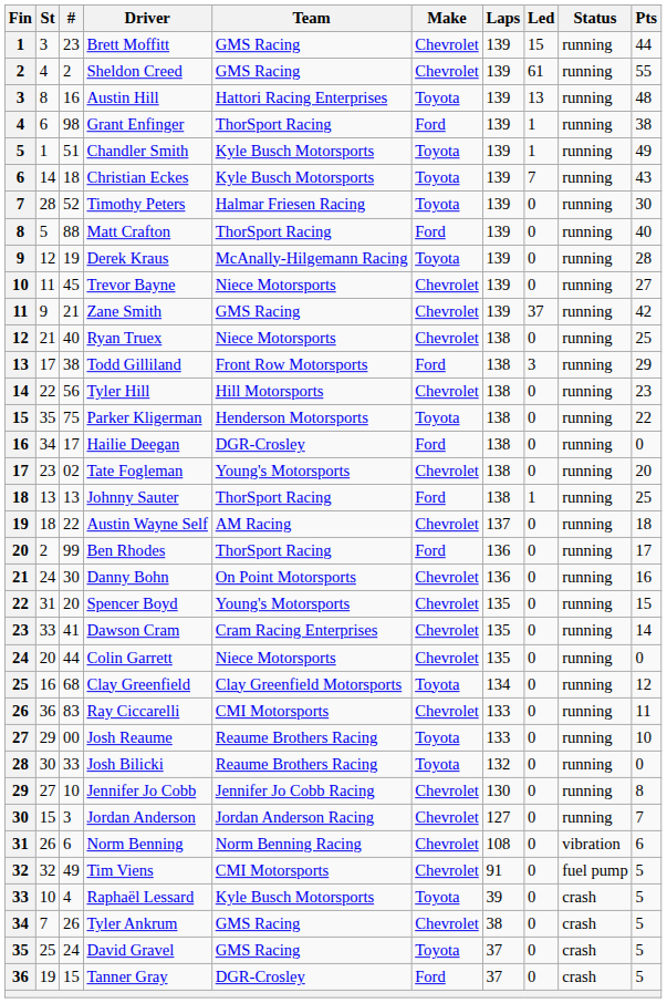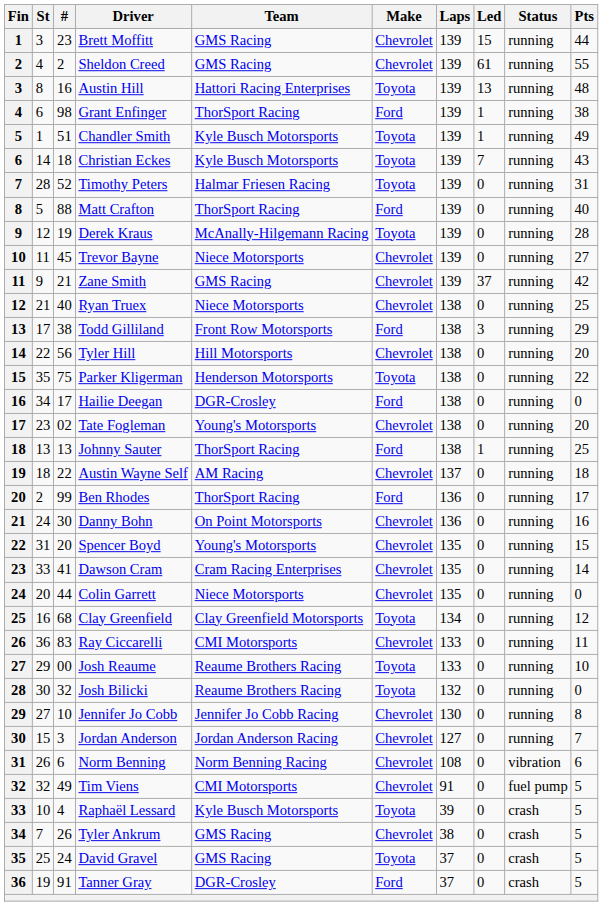 <table class="wikitable" style="font-size:95%">
 <tr>
 <th>Fin</th>
 <th>St</th>
 <th>#</th>
 <th>Driver</th>
 <th>Team</th>
 <th>Make</th>
 <th>Laps</th>
 <th>Led</th>
 <th>Status</th>
 <th>Pts</th>
 </tr>
 <tr>
 <th>1</th>
 <td>3</td>
 <td>23</td>
 <td><a href='#'>Brett Moffitt</a></td>
 <td><a href='#'>GMS Racing</a></td>
 <td><a href='#'>Chevrolet</a></td>
 <td>139</td>
 <td>15</td>
 <td>running</td>
 <td>44</td>
 </tr>
 <tr>
 <th>2</th>
 <td>4</td>
 <td>2</td>
 <td><a href='#'>Sheldon Creed</a></td>
 <td><a href='#'>GMS Racing</a></td>
 <td><a href='#'>Chevrolet</a></td>
 <td>139</td>
 <td>61</td>
 <td>running</td>
 <td>55</td>
 </tr>
 <tr>
 <th>3</th>
 <td>8</td>
 <td>16</td>
 <td><a href='#'>Austin Hill</a></td>
 <td><a href='#'>Hattori Racing Enterprises</a></td>
 <td><a href='#'>Toyota</a></td>
 <td>139</td>
 <td>13</td>
 <td>running</td>
 <td>48</td>
 </tr>
 <tr>
 <th>4</th>
 <td>6</td>
 <td>98</td>
 <td><a href='#'>Grant Enfinger</a></td>
 <td><a href='#'>ThorSport Racing</a></td>
 <td><a href='#'>Ford</a></td>
 <td>139</td>
 <td>1</td>
 <td>running</td>
 <td>38</td>
 </tr>
 <tr>
 <th>5</th>
 <td>1</td>
 <td>51</td>
 <td><a href='#'>Chandler Smith</a></td>
 <td><a href='#'>Kyle Busch Motorsports</a></td>
 <td><a href='#'>Toyota</a></td>
 <td>139</td>
 <td>1</td>
 <td>running</td>
 <td>49</td>
 </tr>
 <tr>
 <th>6</th>
 <td>14</td>
 <td>18</td>
 <td><a href='#'>Christian Eckes</a></td>
 <td><a href='#'>Kyle Busch Motorsports</a></td>
 <td><a href='#'>Toyota</a></td>
 <td>139</td>
 <td>7</td>
 <td>running</td>
 <td>43</td>
 </tr>
 <tr>
 <th>7</th>
 <td>28</td>
 <td>52</td>
 <td><a href='#'>Timothy Peters</a></td>
 <td><a href='#'>Halmar Friesen Racing</a></td>
 <td><a href='#'>Toyota</a></td>
 <td>139</td>
 <td>0</td>
 <td>running</td>
-<td>30</td>
+<td>31</td>
 </tr>
 <tr>
 <th>8</th>
 <td>5</td>
 <td>88</td>
 <td><a href='#'>Matt Crafton</a></td>
 <td><a href='#'>ThorSport Racing</a></td>
 <td><a href='#'>Ford</a></td>
 <td>139</td>
 <td>0</td>
 <td>running</td>
 <td>40</td>
 </tr>
 <tr>
 <th>9</th>
 <td>12</td>
 <td>19</td>
 <td><a href='#'>Derek Kraus</a></td>
 <td><a href='#'>McAnally-Hilgemann Racing</a></td>
 <td><a href='#'>Toyota</a></td>
 <td>139</td>
 <td>0</td>
 <td>running</td>
 <td>28</td>
 </tr>
 <tr>
 <th>10</th>
 <td>11</td>
 <td>45</td>
 <td><a href='#'>Trevor Bayne</a></td>
 <td><a href='#'>Niece Motorsports</a></td>
 <td><a href='#'>Chevrolet</a></td>
 <td>139</td>
 <td>0</td>
 <td>running</td>
 <td>27</td>
 </tr>
 <tr>
 <th>11</th>
 <td>9</td>
 <td>21</td>
 <td><a href='#'>Zane Smith</a></td>
 <td><a href='#'>GMS Racing</a></td>
 <td><a href='#'>Chevrolet</a></td>
 <td>139</td>
 <td>37</td>
 <td>running</td>
 <td>42</td>
 </tr>
 <tr>
 <th>12</th>
 <td>21</td>
 <td>40</td>
 <td><a href='#'>Ryan Truex</a></td>
 <td><a href='#'>Niece Motorsports</a></td>
 <td><a href='#'>Chevrolet</a></td>
 <td>138</td>
 <td>0</td>
 <td>running</td>
 <td>25</td>
 </tr>
 <tr>
 <th>13</th>
 <td>17</td>
 <td>38</td>
 <td><a href='#'>Todd Gilliland</a></td>
 <td><a href='#'>Front Row Motorsports</a></td>
 <td><a href='#'>Ford</a></td>
 <td>138</td>
 <td>3</td>
 <td>running</td>
 <td>29</td>
 </tr>
 <tr>
 <th>14</th>
 <td>22</td>
 <td>56</td>
 <td><a href='#'>Tyler Hill</a></td>
 <td><a href='#'>Hill Motorsports</a></td>
 <td><a href='#'>Chevrolet</a></td>
 <td>138</td>
 <td>0</td>
 <td>running</td>
-<td>23</td>
+<td>20</td>
 </tr>
 <tr>
 <th>15</th>
 <td>35</td>
 <td>75</td>
 <td><a href='#'>Parker Kligerman</a></td>
 <td><a href='#'>Henderson Motorsports</a></td>
 <td><a href='#'>Toyota</a></td>
 <td>138</td>
 <td>0</td>
 <td>running</td>
 <td>22</td>
 </tr>
 <tr>
 <th>16</th>
 <td>34</td>
 <td>17</td>
 <td><a href='#'>Hailie Deegan</a></td>
 <td><a href='#'>DGR-Crosley</a></td>
 <td><a href='#'>Ford</a></td>
 <td>138</td>
 <td>0</td>
 <td>running</td>
 <td>0</td>
 </tr>
 <tr>
 <th>17</th>
 <td>23</td>
 <td>02</td>
 <td><a href='#'>Tate Fogleman</a></td>
 <td><a href='#'>Young's Motorsports</a></td>
 <td><a href='#'>Chevrolet</a></td>
 <td>138</td>
 <td>0</td>
 <td>running</td>
 <td>20</td>
 </tr>
 <tr>
 <th>18</th>
 <td>13</td>
 <td>13</td>
 <td><a href='#'>Johnny Sauter</a></td>
 <td><a href='#'>ThorSport Racing</a></td>
 <td><a href='#'>Ford</a></td>
 <td>138</td>
 <td>1</td>
 <td>running</td>
 <td>25</td>
 </tr>
 <tr>
 <th>19</th>
 <td>18</td>
 <td>22</td>
 <td><a href='#'>Austin Wayne Self</a></td>
 <td><a href='#'>AM Racing</a></td>
 <td><a href='#'>Chevrolet</a></td>
 <td>137</td>
 <td>0</td>
 <td>running</td>
 <td>18</td>
 </tr>
 <tr>
 <th>20</th>
 <td>2</td>
 <td>99</td>
 <td><a href='#'>Ben Rhodes</a></td>
 <td><a href='#'>ThorSport Racing</a></td>
 <td><a href='#'>Ford</a></td>
 <td>136</td>
 <td>0</td>
 <td>running</td>
 <td>17</td>
 </tr>
 <tr>
 <th>21</th>
 <td>24</td>
 <td>30</td>
 <td><a href='#'>Danny Bohn</a></td>
 <td><a href='#'>On Point Motorsports</a></td>
 <td><a href='#'>Chevrolet</a></td>
 <td>136</td>
 <td>0</td>
 <td>running</td>
 <td>16</td>
 </tr>
 <tr>
 <th>22</th>
 <td>31</td>
 <td>20</td>
 <td><a href='#'>Spencer Boyd</a></td>
 <td><a href='#'>Young's Motorsports</a></td>
 <td><a href='#'>Chevrolet</a></td>
 <td>135</td>
 <td>0</td>
 <td>running</td>
 <td>15</td>
 </tr>
 <tr>
 <th>23</th>
 <td>33</td>
 <td>41</td>
 <td><a href='#'>Dawson Cram</a></td>
 <td><a href='#'>Cram Racing Enterprises</a></td>
 <td><a href='#'>Chevrolet</a></td>
 <td>135</td>
 <td>0</td>
 <td>running</td>
 <td>14</td>
 </tr>
 <tr>
 <th>24</th>
 <td>20</td>
 <td>44</td>
 <td><a href='#'>Colin Garrett</a></td>
 <td><a href='#'>Niece Motorsports</a></td>
 <td><a href='#'>Chevrolet</a></td>
 <td>135</td>
 <td>0</td>
 <td>running</td>
 <td>0</td>
 </tr>
 <tr>
 <th>25</th>
 <td>16</td>
 <td>68</td>
 <td><a href='#'>Clay Greenfield</a></td>
 <td><a href='#'>Clay Greenfield Motorsports</a></td>
 <td><a href='#'>Toyota</a></td>
 <td>134</td>
 <td>0</td>
 <td>running</td>
 <td>12</td>
 </tr>
 <tr>
 <th>26</th>
 <td>36</td>
 <td>83</td>
 <td><a href='#'>Ray Ciccarelli</a></td>
 <td><a href='#'>CMI Motorsports</a></td>
 <td><a href='#'>Chevrolet</a></td>
 <td>133</td>
 <td>0</td>
 <td>running</td>
 <td>11</td>
 </tr>
 <tr>
 <th>27</th>
 <td>29</td>
 <td>00</td>
 <td><a href='#'>Josh Reaume</a></td>
 <td><a href='#'>Reaume Brothers Racing</a></td>
 <td><a href='#'>Toyota</a></td>
 <td>133</td>
 <td>0</td>
 <td>running</td>
 <td>10</td>
 </tr>
 <tr>
 <th>28</th>
 <td>30</td>
-<td>33</td>
+<td>32</td>
 <td><a href='#'>Josh Bilicki</a></td>
 <td><a href='#'>Reaume Brothers Racing</a></td>
 <td><a href='#'>Toyota</a></td>
 <td>132</td>
 <td>0</td>
 <td>running</td>
 <td>0</td>
 </tr>
 <tr>
 <th>29</th>
 <td>27</td>
 <td>10</td>
 <td><a href='#'>Jennifer Jo Cobb</a></td>
 <td><a href='#'>Jennifer Jo Cobb Racing</a></td>
 <td><a href='#'>Chevrolet</a></td>
 <td>130</td>
 <td>0</td>
 <td>running</td>
 <td>8</td>
 </tr>
 <tr>
 <th>30</th>
 <td>15</td>
 <td>3</td>
 <td><a href='#'>Jordan Anderson</a></td>
 <td><a href='#'>Jordan Anderson Racing</a></td>
 <td><a href='#'>Chevrolet</a></td>
 <td>127</td>
 <td>0</td>
 <td>running</td>
 <td>7</td>
 </tr>
 <tr>
 <th>31</th>
 <td>26</td>
 <td>6</td>
 <td><a href='#'>Norm Benning</a></td>
 <td><a href='#'>Norm Benning Racing</a></td>
 <td><a href='#'>Chevrolet</a></td>
 <td>108</td>
 <td>0</td>
 <td>vibration</td>
 <td>6</td>
 </tr>
 <tr>
 <th>32</th>
 <td>32</td>
 <td>49</td>
 <td><a href='#'>Tim Viens</a></td>
 <td><a href='#'>CMI Motorsports</a></td>
 <td><a href='#'>Chevrolet</a></td>
 <td>91</td>
 <td>0</td>
 <td>fuel pump</td>
 <td>5</td>
 </tr>
 <tr>
 <th>33</th>
 <td>10</td>
 <td>4</td>
 <td><a href='#'>Raphaël Lessard</a></td>
 <td><a href='#'>Kyle Busch Motorsports</a></td>
 <td><a href='#'>Toyota</a></td>
 <td>39</td>
 <td>0</td>
 <td>crash</td>
 <td>5</td>
 </tr>
 <tr>
 <th>34</th>
 <td>7</td>
 <td>26</td>
 <td><a href='#'>Tyler Ankrum</a></td>
 <td><a href='#'>GMS Racing</a></td>
 <td><a href='#'>Chevrolet</a></td>
 <td>38</td>
 <td>0</td>
 <td>crash</td>
 <td>5</td>
 </tr>
 <tr>
 <th>35</th>
 <td>25</td>
 <td>24</td>
 <td><a href='#'>David Gravel</a></td>
 <td><a href='#'>GMS Racing</a></td>
 <td><a href='#'>Toyota</a></td>
 <td>37</td>
 <td>0</td>
 <td>crash</td>
 <td>5</td>
 </tr>
 <tr>
 <th>36</th>
 <td>19</td>
-<td>15</td>
+<td>91</td>
 <td><a href='#'>Tanner Gray</a></td>
 <td><a href='#'>DGR-Crosley</a></td>
 <td><a href='#'>Ford</a></td>
 <td>37</td>
 <td>0</td>
 <td>crash</td>
 <td>5</td>
 </tr>
 <tr>
 <th colspan="10"></th>
 </tr>
 </table>
